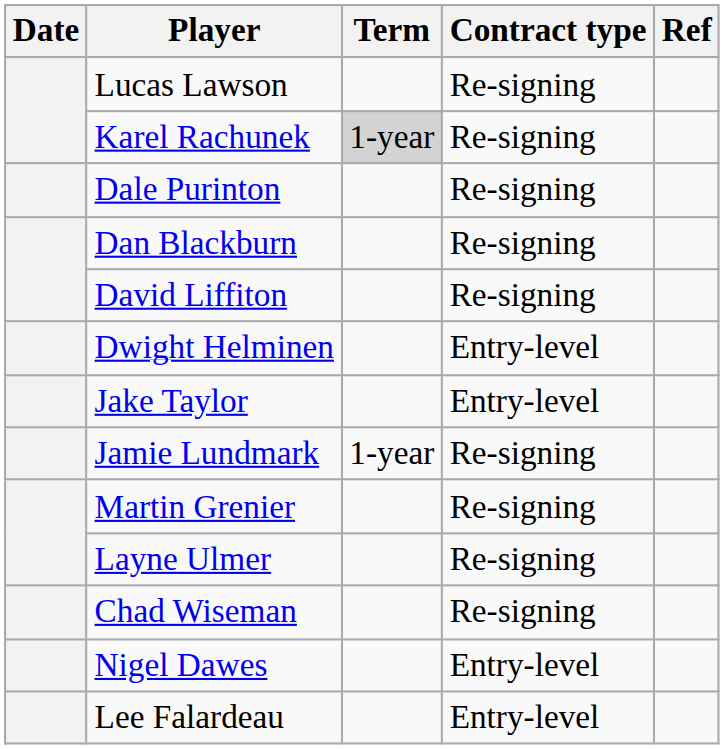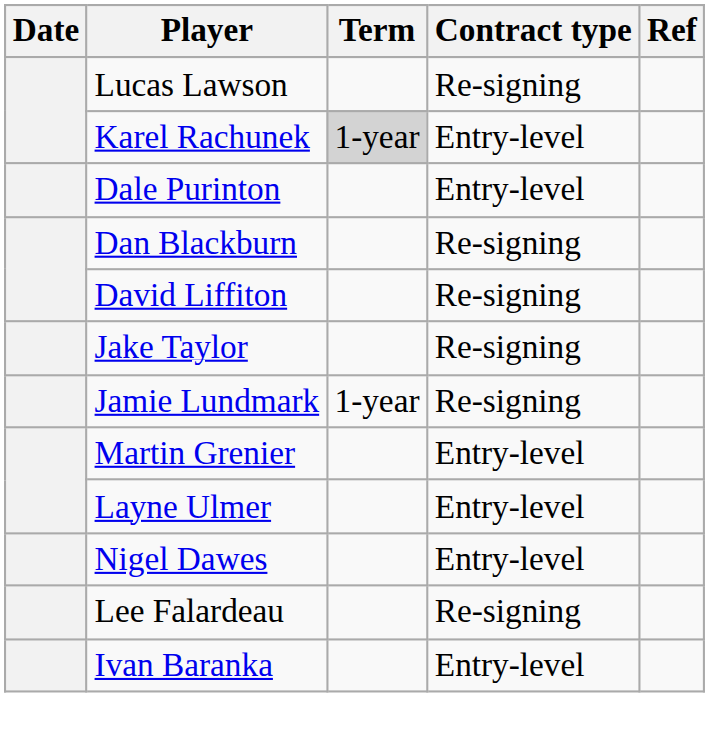 <table class="wikitable plainrowheaders">
 <tr style="background:#ddd; text-align:center;">
 <th>Date</th>
 <th>Player</th>
 <th>Term</th>
 <th>Contract type</th>
 <th>Ref</th>
 </tr>
 <tr>
 <th scope="row" rowspan=2></th>
 <td>Lucas Lawson</td>
 <td></td>
 <td>Re-signing</td>
 <td></td>
 </tr>
 <tr>
 <td><a href='#'>Karel Rachunek</a></td>
 <td style="background: lightgrey;">1-year</td>
-<td>Re-signing</td>
+<td>Entry-level</td>
 <td></td>
 </tr>
 <tr>
 <th scope="row"></th>
 <td><a href='#'>Dale Purinton</a></td>
 <td></td>
-<td>Re-signing</td>
+<td>Entry-level</td>
 <td></td>
 </tr>
 <tr>
 <th scope="row" rowspan=2></th>
 <td><a href='#'>Dan Blackburn</a></td>
 <td></td>
 <td>Re-signing</td>
 <td></td>
 </tr>
 <tr>
 <td><a href='#'>David Liffiton</a></td>
 <td></td>
 <td>Re-signing</td>
 <td></td>
 </tr>
 <tr>
 <th scope="row"></th>
-<td><a href='#'>Dwight Helminen</a></td>
-<td></td>
-<td>Entry-level</td>
-<td></td>
-</tr>
-<tr>
-<th scope="row"></th>
 <td><a href='#'>Jake Taylor</a></td>
 <td></td>
-<td>Entry-level</td>
+<td>Re-signing</td>
 <td></td>
 </tr>
 <tr>
 <th scope="row"></th>
 <td><a href='#'>Jamie Lundmark</a></td>
 <td>1-year</td>
 <td>Re-signing</td>
 <td></td>
 </tr>
 <tr>
 <th scope="row" rowspan=2></th>
 <td><a href='#'>Martin Grenier</a></td>
 <td></td>
-<td>Re-signing</td>
+<td>Entry-level</td>
 <td></td>
 </tr>
 <tr>
 <td><a href='#'>Layne Ulmer</a></td>
 <td></td>
-<td>Re-signing</td>
-<td></td>
-</tr>
-<tr>
-<th scope="row"></th>
-<td><a href='#'>Chad Wiseman</a></td>
-<td></td>
-<td>Re-signing</td>
+<td>Entry-level</td>
 <td></td>
 </tr>
 <tr>
 <th scope="row"></th>
 <td><a href='#'>Nigel Dawes</a></td>
 <td></td>
 <td>Entry-level</td>
 <td></td>
 </tr>
 <tr>
 <th scope="row"></th>
 <td>Lee Falardeau</td>
 <td></td>
+<td>Re-signing</td>
+<td></td>
+</tr>
+<tr>
+<th scope="row"></th>
+<td><a href='#'>Ivan Baranka</a></td>
+<td></td>
 <td>Entry-level</td>
 <td></td>
 </tr>
 </table>
